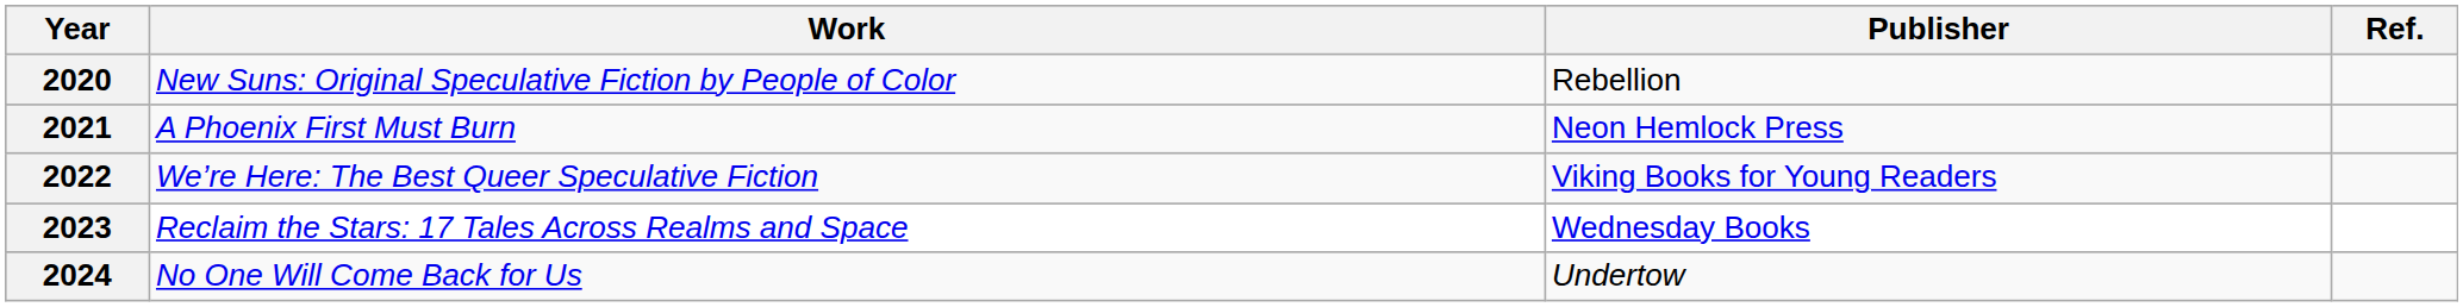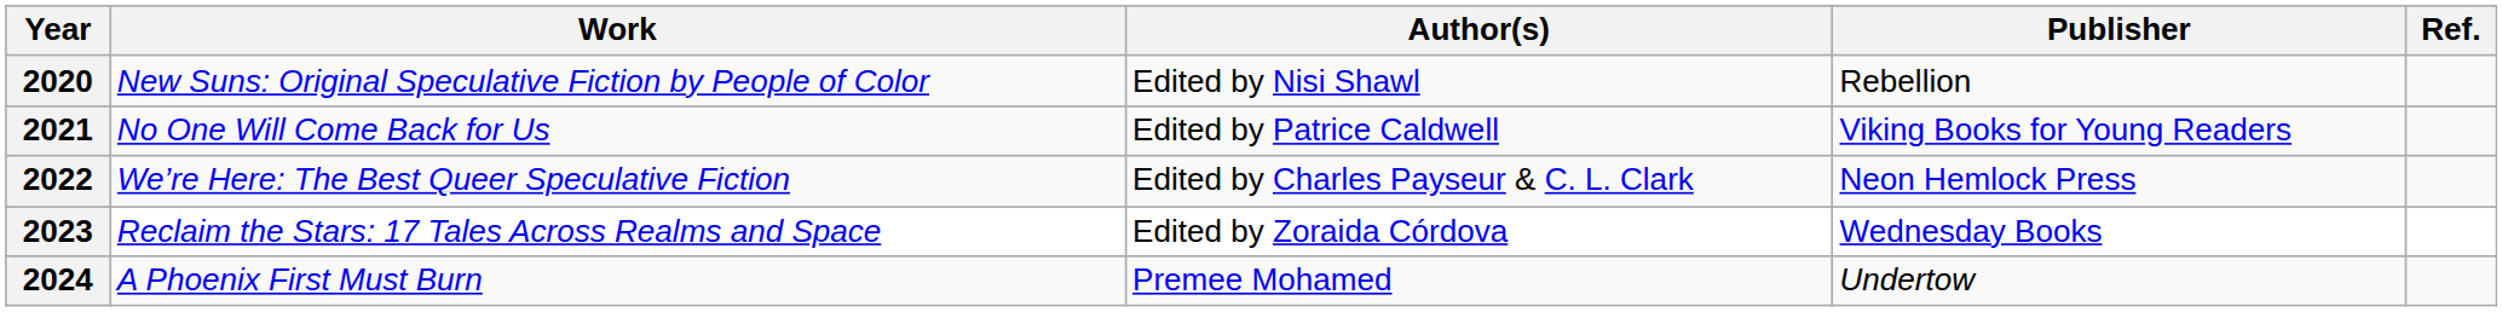 <table class="sortable wikitable" width="100%" cellpadding="5" style="margin: 1em auto 1em auto">
 <tr>
 <th>Year</th>
 <th>Work</th>
+<th class="unsortable">Author(s)</th>
 <th class="unsortable">Publisher</th>
 <th>Ref.</th>
 </tr>
 <tr>
 <th>2020</th>
 <td><em><a href='#'>New Suns: Original Speculative Fiction by People of Color</a></em></td>
+<td>Edited by <a href='#'>Nisi Shawl</a></td>
 <td>Rebellion</td>
 <td></td>
 </tr>
 <tr>
 <th>2021</th>
-<td><em><a href='#'>A Phoenix First Must Burn</a></em></td>
-<td><a href='#'>Neon Hemlock Press</a></td>
+<td><em><a href='#'>No One Will Come Back for Us</a></em></td>
+<td>Edited by <a href='#'>Patrice Caldwell</a></td>
+<td><a href='#'>Viking Books for Young Readers</a></td>
 <td></td>
 </tr>
 <tr>
 <th>2022</th>
 <td><em><a href='#'>We’re Here: The Best Queer Speculative Fiction</a></em></td>
-<td><a href='#'>Viking Books for Young Readers</a></td>
+<td>Edited by <a href='#'>Charles Payseur</a> & <a href='#'>C. L. Clark</a></td>
+<td><a href='#'>Neon Hemlock Press</a></td>
 <td></td>
 </tr>
 <tr style="background:#FFFFFF;">
 <th>2023</th>
 <td><em><a href='#'>Reclaim the Stars: 17 Tales Across Realms and Space</a></em></td>
+<td>Edited by <a href='#'>Zoraida Córdova</a></td>
 <td><a href='#'>Wednesday Books</a></td>
 <td></td>
 </tr>
 <tr>
 <th>2024</th>
-<td><em><a href='#'>No One Will Come Back for Us</a></em></td>
+<td><em><a href='#'>A Phoenix First Must Burn</a></em></td>
+<td><a href='#'>Premee Mohamed</a></td>
 <td><em>Undertow</em></td>
 <td></td>
 </tr>
 </table>
